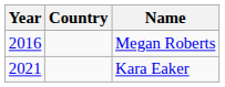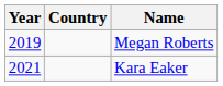 <table class="wikitable sortable">
 <tr>
 <th>Year</th>
 <th>Country</th>
 <th>Name</th>
 </tr>
 <tr>
-<td><a href='#'>2016</a></td>
+<td><a href='#'>2019</a></td>
 <td></td>
 <td><a href='#'>Megan Roberts</a></td>
 </tr>
 <tr>
 <td><a href='#'>2021</a></td>
 <td></td>
 <td><a href='#'>Kara Eaker</a></td>
 </tr>
 </table>
